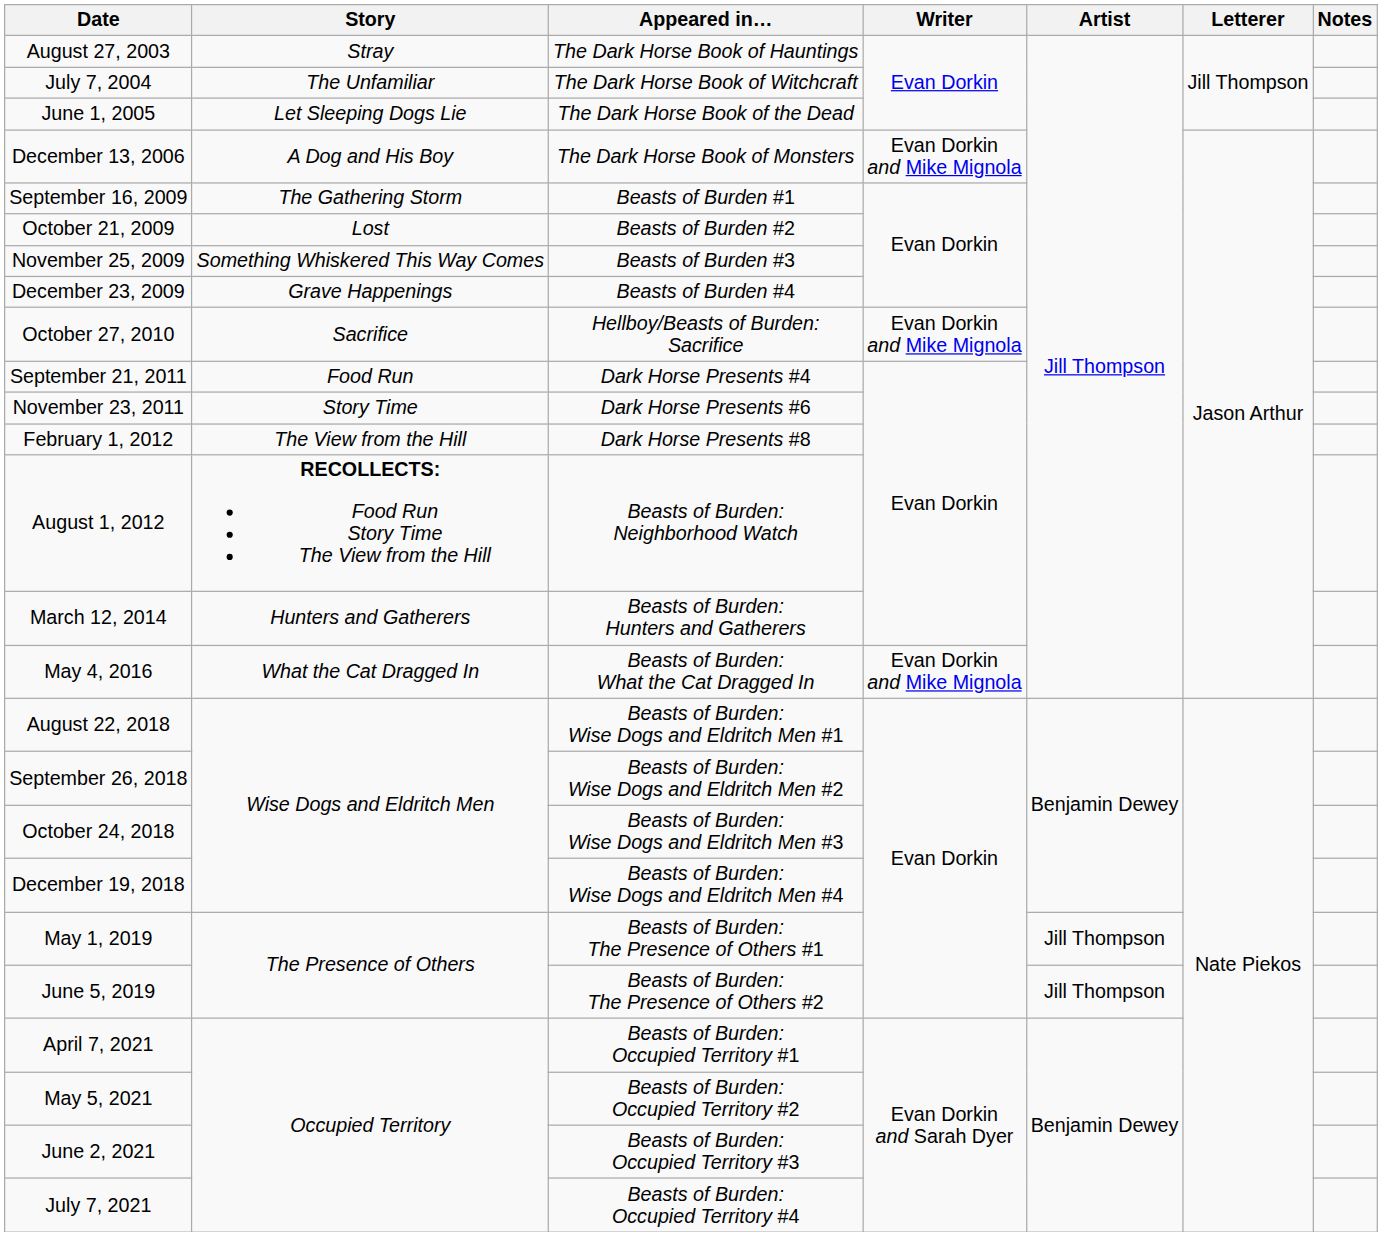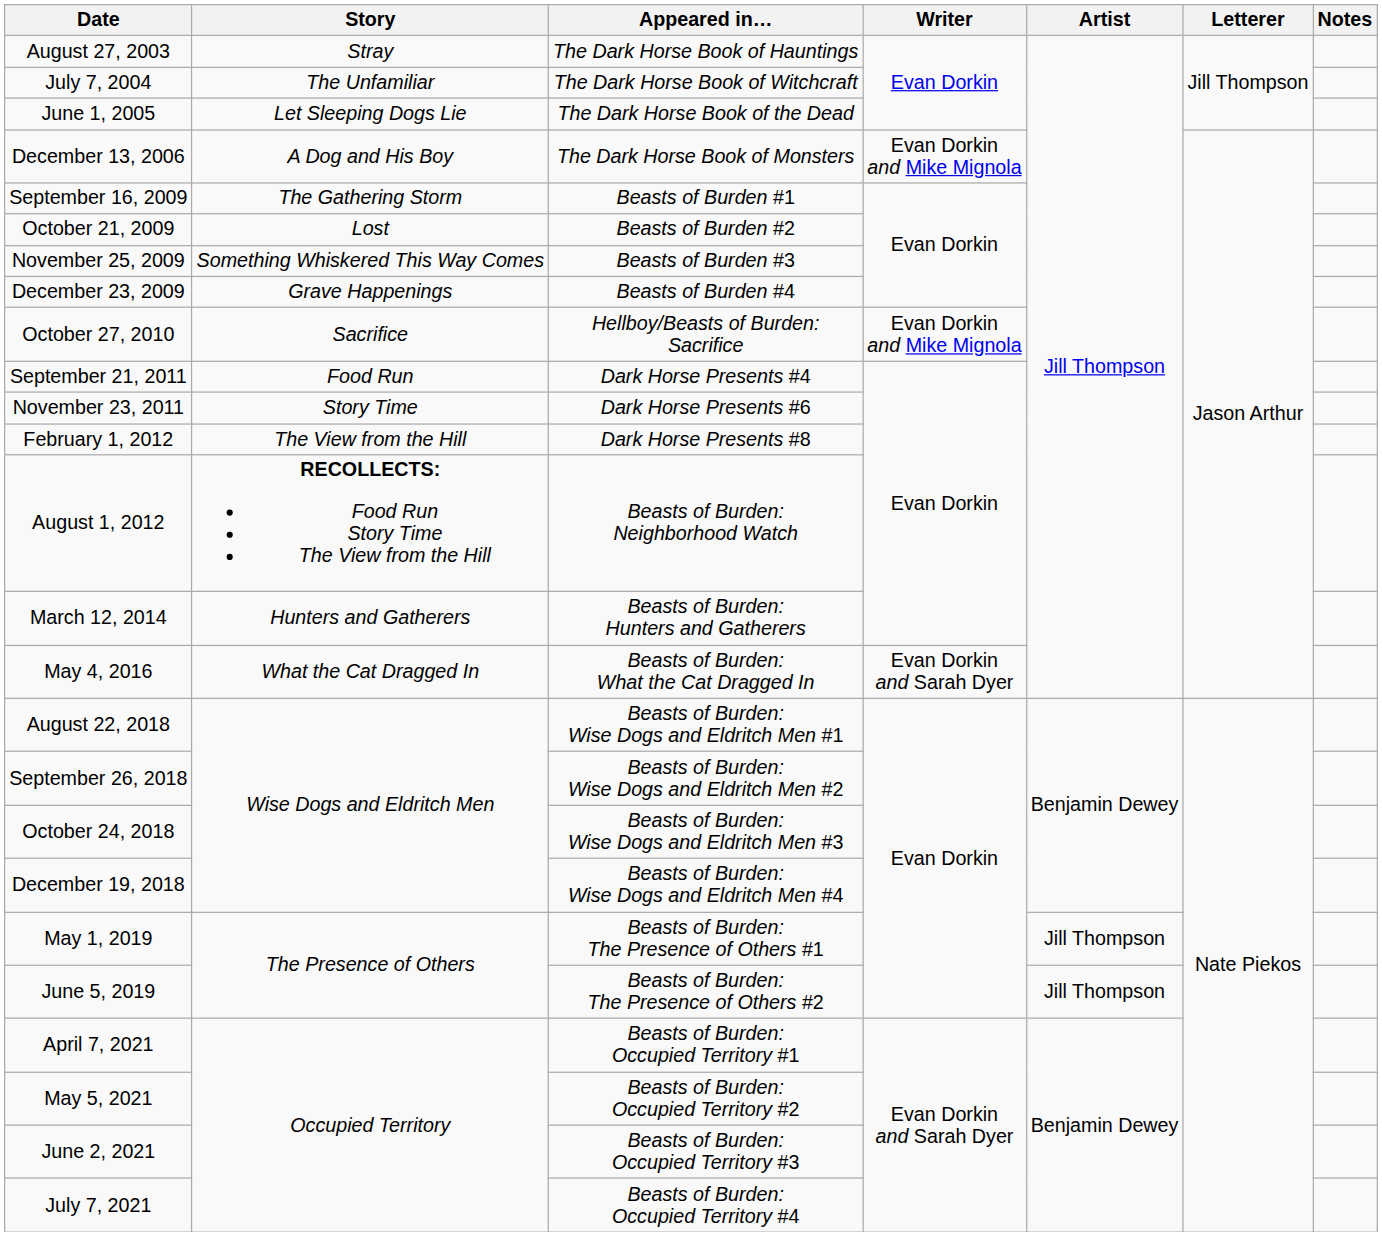 <table class="wikitable" style="text-align: center">
 <tr>
 <th>Date</th>
 <th>Story</th>
 <th>Appeared in…</th>
 <th>Writer</th>
 <th>Artist</th>
 <th>Letterer</th>
 <th>Notes</th>
 </tr>
 <tr>
 <td>August 27, 2003</td>
 <td><em>Stray</em></td>
 <td><em>The Dark Horse Book of Hauntings</em></td>
 <td rowspan=3><a href='#'>Evan Dorkin</a></td>
 <td rowspan=15><a href='#'>Jill Thompson</a></td>
 <td rowspan=3>Jill Thompson</td>
 <td></td>
 </tr>
 <tr>
 <td>July 7, 2004</td>
 <td><em>The Unfamiliar</em></td>
 <td><em>The Dark Horse Book of Witchcraft</em></td>
 <td></td>
 </tr>
 <tr>
 <td>June 1, 2005</td>
 <td><em>Let Sleeping Dogs Lie</em></td>
 <td><em>The Dark Horse Book of the Dead</em></td>
 <td></td>
 </tr>
 <tr>
 <td>December 13, 2006</td>
 <td><em>A Dog and His Boy</em></td>
 <td><em>The Dark Horse Book of Monsters</em></td>
 <td>Evan Dorkin<br><em>and</em> <a href='#'>Mike Mignola</a></td>
 <td rowspan=12>Jason Arthur</td>
 <td></td>
 </tr>
 <tr>
 <td>September 16, 2009</td>
 <td><em>The Gathering Storm</em></td>
 <td><em>Beasts of Burden</em> #1</td>
 <td rowspan=4>Evan Dorkin</td>
 <td></td>
 </tr>
 <tr>
 <td>October 21, 2009</td>
 <td><em>Lost</em></td>
 <td><em>Beasts of Burden</em> #2</td>
 <td></td>
 </tr>
 <tr>
 <td>November 25, 2009</td>
 <td><em>Something Whiskered This Way Comes</em></td>
 <td><em>Beasts of Burden</em> #3</td>
 <td></td>
 </tr>
 <tr>
 <td>December 23, 2009</td>
 <td><em>Grave Happenings</em></td>
 <td><em>Beasts of Burden</em> #4</td>
 <td></td>
 </tr>
 <tr>
 <td>October 27, 2010</td>
 <td><em>Sacrifice</em></td>
 <td><em>Hellboy/Beasts of Burden:<br>Sacrifice</em></td>
 <td>Evan Dorkin<br><em>and</em> <a href='#'>Mike Mignola</a></td>
 <td></td>
 </tr>
 <tr>
 <td>September 21, 2011</td>
 <td><em>Food Run</em></td>
 <td><em>Dark Horse Presents</em> #4</td>
 <td rowspan=5>Evan Dorkin</td>
 <td></td>
 </tr>
 <tr>
 <td>November 23, 2011</td>
 <td><em>Story Time</em></td>
 <td><em>Dark Horse Presents</em> #6</td>
 <td></td>
 </tr>
 <tr>
 <td>February 1, 2012</td>
 <td><em>The View from the Hill</em></td>
 <td><em>Dark Horse Presents</em> #8</td>
 <td></td>
 </tr>
 <tr>
 <td>August 1, 2012</td>
 <td><strong><span>RECOLLECTS:</span></strong><br><ul><li><em>Food Run</em></li><li><em>Story Time</em></li><li><em>The View from the Hill</em></li></ul></td>
 <td><em>Beasts of Burden:<br>Neighborhood Watch</em></td>
 <td></td>
 </tr>
 <tr>
 <td>March 12, 2014</td>
 <td><em>Hunters and Gatherers</em></td>
 <td><em>Beasts of Burden:<br>Hunters and Gatherers</em></td>
 <td></td>
 </tr>
 <tr>
 <td>May 4, 2016</td>
 <td><em>What the Cat Dragged In</em></td>
 <td><em>Beasts of Burden:<br>What the Cat Dragged In</em></td>
-<td>Evan Dorkin<br><em>and</em> <a href='#'>Mike Mignola</a></td>
+<td>Evan Dorkin<br><em>and</em> Sarah Dyer</td>
 <td></td>
 </tr>
 <tr>
 <td>August 22, 2018</td>
 <td rowspan=4><em>Wise Dogs and Eldritch Men</em></td>
 <td><em>Beasts of Burden:<br>Wise Dogs and Eldritch Men</em> #1</td>
 <td rowspan=6>Evan Dorkin</td>
 <td rowspan=4>Benjamin Dewey</td>
 <td rowspan=10>Nate Piekos</td>
 <td></td>
 </tr>
 <tr>
 <td>September 26, 2018</td>
 <td><em>Beasts of Burden:<br>Wise Dogs and Eldritch Men</em> #2</td>
 <td></td>
 </tr>
 <tr>
 <td>October 24, 2018</td>
 <td><em>Beasts of Burden:<br>Wise Dogs and Eldritch Men</em> #3</td>
 <td></td>
 </tr>
 <tr>
 <td>December 19, 2018</td>
 <td><em>Beasts of Burden:<br>Wise Dogs and Eldritch Men</em> #4</td>
 <td></td>
 </tr>
 <tr>
 <td>May 1, 2019</td>
 <td rowspan=2><em>The Presence of Others</em></td>
 <td><em>Beasts of Burden:<br>The Presence of Others</em> #1</td>
 <td>Jill Thompson</td>
 <td></td>
 </tr>
 <tr>
 <td>June 5, 2019</td>
 <td><em>Beasts of Burden:<br>The Presence of Others</em> #2</td>
 <td>Jill Thompson</td>
 <td></td>
 </tr>
 <tr>
 <td>April 7, 2021</td>
 <td rowspan=4><em>Occupied Territory</em></td>
 <td><em>Beasts of Burden:<br>Occupied Territory</em> #1</td>
 <td rowspan=4>Evan Dorkin<br><em>and</em> Sarah Dyer</td>
 <td rowspan=4>Benjamin Dewey</td>
 <td></td>
 </tr>
 <tr>
 <td>May 5, 2021</td>
 <td><em>Beasts of Burden:<br>Occupied Territory</em> #2</td>
 <td></td>
 </tr>
 <tr>
 <td>June 2, 2021</td>
 <td><em>Beasts of Burden:<br>Occupied Territory</em> #3</td>
 <td></td>
 </tr>
 <tr>
 <td>July 7, 2021</td>
 <td><em>Beasts of Burden:<br>Occupied Territory</em> #4</td>
 <td></td>
 </tr>
 </table>
